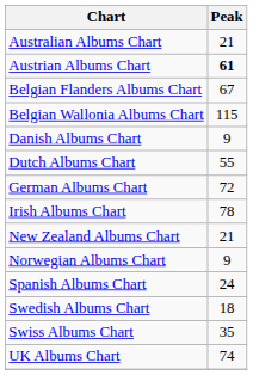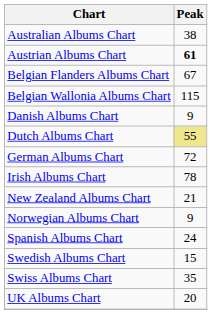 <table class="wikitable sortable">
 <tr>
 <th>Chart</th>
 <th>Peak</th>
 </tr>
 <tr>
 <td><a href='#'>Australian Albums Chart</a></td>
-<td align=center>21</td>
+<td align=center>38</td>
 </tr>
 <tr>
 <td><a href='#'>Austrian Albums Chart</a></td>
 <td align=center><strong>61</strong></td>
 </tr>
 <tr>
 <td><a href='#'>Belgian Flanders Albums Chart</a></td>
 <td align=center>67</td>
 </tr>
 <tr>
 <td><a href='#'>Belgian Wallonia Albums Chart</a></td>
 <td align=center>115</td>
 </tr>
 <tr>
 <td><a href='#'>Danish Albums Chart</a></td>
 <td align=center>9</td>
 </tr>
 <tr>
 <td><a href='#'>Dutch Albums Chart</a></td>
-<td align=center>55</td>
+<td align=center style="background: khaki;">55</td>
 </tr>
 <tr>
 <td><a href='#'>German Albums Chart</a></td>
 <td align=center>72</td>
 </tr>
 <tr>
 <td><a href='#'>Irish Albums Chart</a></td>
 <td align=center>78</td>
 </tr>
 <tr>
 <td><a href='#'>New Zealand Albums Chart</a></td>
 <td align=center>21</td>
 </tr>
 <tr>
 <td><a href='#'>Norwegian Albums Chart</a></td>
 <td align=center>9</td>
 </tr>
 <tr>
 <td><a href='#'>Spanish Albums Chart</a></td>
 <td align=center>24</td>
 </tr>
 <tr>
 <td><a href='#'>Swedish Albums Chart</a></td>
-<td align=center>18</td>
+<td align=center>15</td>
 </tr>
 <tr>
 <td><a href='#'>Swiss Albums Chart</a></td>
 <td align=center>35</td>
 </tr>
 <tr>
 <td><a href='#'>UK Albums Chart</a></td>
-<td align=center>74</td>
+<td align=center>20</td>
 </tr>
 <tr>
 </tr>
 <tr>
 </tr>
 <tr>
 </tr>
 <tr>
 </tr>
 <tr>
 </tr>
 </table>
